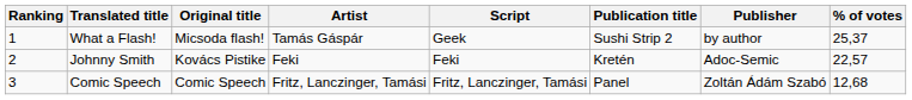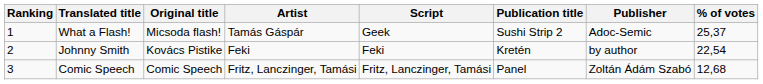 <table | class="wikitable">
 <tr valign="top">
 <th><strong>Ranking</strong></th>
 <th><strong>Translated title</strong></th>
 <th><strong>Original title</strong></th>
 <th><strong>Artist</strong></th>
 <th><strong>Script</strong></th>
 <th><strong>Publication title</strong></th>
 <th><strong>Publisher</strong></th>
 <th><strong>% of votes</strong></th>
 </tr>
 <tr>
 <td>1</td>
 <td>What a Flash!</td>
 <td>Micsoda flash!</td>
 <td>Tamás Gáspár</td>
 <td>Geek</td>
 <td>Sushi Strip 2</td>
-<td>by author</td>
+<td>Adoc-Semic</td>
 <td>25,37</td>
 </tr>
 <tr>
 <td>2</td>
 <td>Johnny Smith</td>
 <td>Kovács Pistike</td>
 <td>Feki</td>
 <td>Feki</td>
 <td>Kretén</td>
-<td>Adoc-Semic</td>
-<td>22,57</td>
+<td>by author</td>
+<td>22,54</td>
 </tr>
 <tr>
 <td>3</td>
 <td>Comic Speech</td>
 <td>Comic Speech</td>
 <td>Fritz, Lanczinger, Tamási</td>
 <td>Fritz, Lanczinger, Tamási</td>
 <td>Panel</td>
 <td>Zoltán Ádám Szabó</td>
 <td>12,68</td>
 </tr>
 </table>
